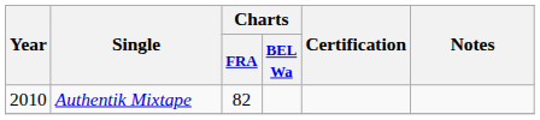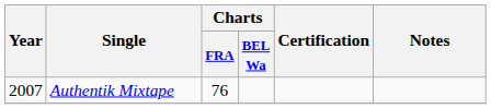 <table class="wikitable">
 <tr>
 <th align="center" rowspan="2" width="10">Year</th>
 <th align="center" rowspan="2" width="140">Single</th>
 <th align="center" colspan="2">Charts</th>
 <th align="center" rowspan="2" width="40">Certification</th>
 <th align="center" rowspan="2" width="100">Notes</th>
 </tr>
 <tr>
 <th width="20"><small><a href='#'>FRA</a></small><br></th>
 <th width="20"><small><a href='#'>BEL <br>Wa</a></small><br></th>
 </tr>
 <tr>
-<td align="center" rowspan="1">2010</td>
+<td align="center" rowspan="1">2007</td>
 <td><em><a href='#'>Authentik Mixtape</a></em></td>
-<td align="center">82</td>
+<td align="center">76</td>
 <td align="center"></td>
 <td></td>
 <td></td>
 </tr>
 <tr>
 </tr>
 </table>
